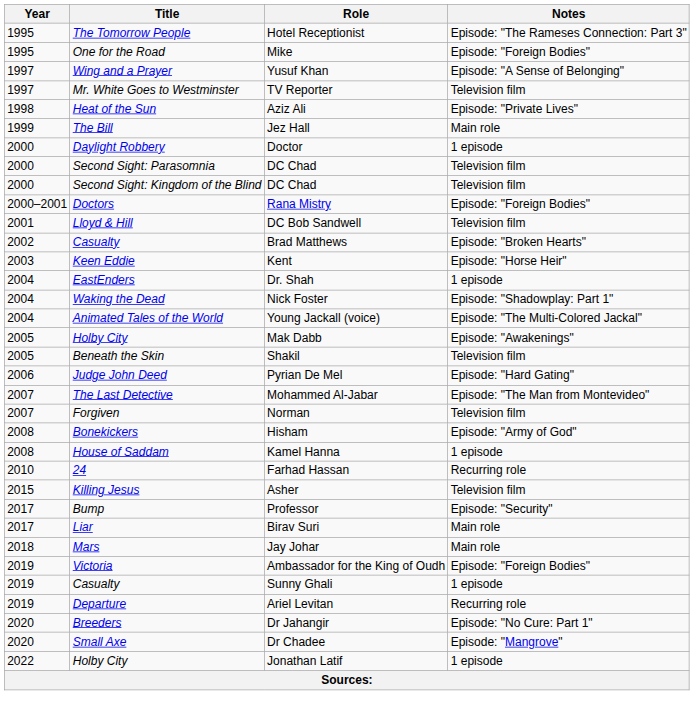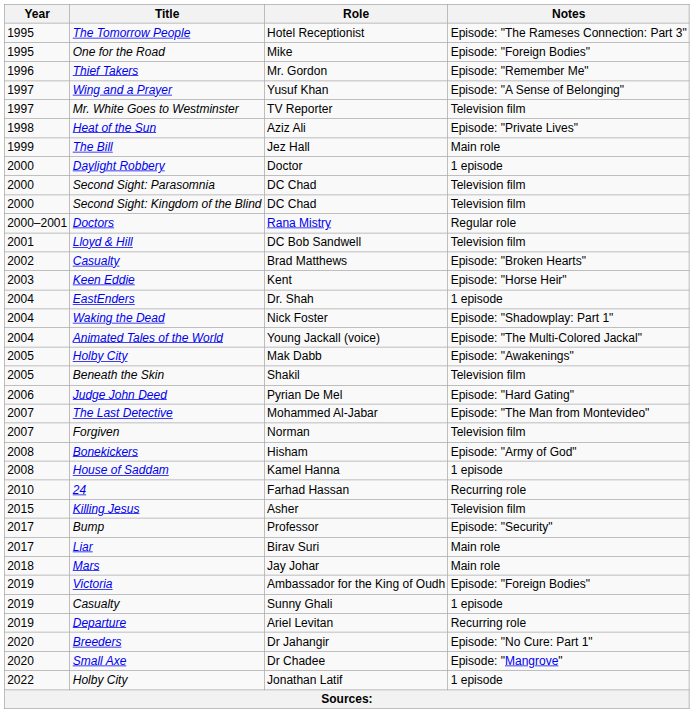 <table class="wikitable">
 <tr>
 <th>Year</th>
 <th>Title</th>
 <th>Role</th>
 <th>Notes</th>
 </tr>
 <tr>
 <td>1995</td>
 <td><em><a href='#'>The Tomorrow People</a></em></td>
 <td>Hotel Receptionist</td>
 <td>Episode: "The Rameses Connection: Part 3"</td>
 </tr>
 <tr>
 <td>1995</td>
 <td><em>One for the Road</em></td>
 <td>Mike</td>
 <td>Episode: "Foreign Bodies"</td>
+</tr>
+<tr>
+<td>1996</td>
+<td><em><a href='#'>Thief Takers</a></em></td>
+<td>Mr. Gordon</td>
+<td>Episode: "Remember Me"</td>
 </tr>
 <tr>
 <td>1997</td>
 <td><em><a href='#'>Wing and a Prayer</a></em></td>
 <td>Yusuf Khan</td>
 <td>Episode: "A Sense of Belonging"</td>
 </tr>
 <tr>
 <td>1997</td>
 <td><em>Mr. White Goes to Westminster</em></td>
 <td>TV Reporter</td>
 <td>Television film</td>
 </tr>
 <tr>
 <td>1998</td>
 <td><em><a href='#'>Heat of the Sun</a></em></td>
 <td>Aziz Ali</td>
 <td>Episode: "Private Lives"</td>
 </tr>
 <tr>
 <td>1999</td>
 <td><em><a href='#'>The Bill</a></em></td>
 <td>Jez Hall</td>
 <td>Main role</td>
 </tr>
 <tr>
 <td>2000</td>
 <td><em><a href='#'>Daylight Robbery</a></em></td>
 <td>Doctor</td>
 <td>1 episode</td>
 </tr>
 <tr>
 <td>2000</td>
 <td><em>Second Sight: Parasomnia</em></td>
 <td>DC Chad</td>
 <td>Television film</td>
 </tr>
 <tr>
 <td>2000</td>
 <td><em>Second Sight: Kingdom of the Blind</em></td>
 <td>DC Chad</td>
 <td>Television film</td>
 </tr>
 <tr>
 <td>2000–2001</td>
 <td><em><a href='#'>Doctors</a></em></td>
 <td><a href='#'>Rana Mistry</a></td>
-<td>Episode: "Foreign Bodies"</td>
+<td>Regular role</td>
 </tr>
 <tr>
 <td>2001</td>
 <td><em><a href='#'>Lloyd & Hill</a></em></td>
 <td>DC Bob Sandwell</td>
 <td>Television film</td>
 </tr>
 <tr>
 <td>2002</td>
 <td><em><a href='#'>Casualty</a></em></td>
 <td>Brad Matthews</td>
 <td>Episode: "Broken Hearts"</td>
 </tr>
 <tr>
 <td>2003</td>
 <td><em><a href='#'>Keen Eddie</a></em></td>
 <td>Kent</td>
 <td>Episode: "Horse Heir"</td>
 </tr>
 <tr>
 <td>2004</td>
 <td><em><a href='#'>EastEnders</a></em></td>
 <td>Dr. Shah</td>
 <td>1 episode</td>
 </tr>
 <tr>
 <td>2004</td>
 <td><em><a href='#'>Waking the Dead</a></em></td>
 <td>Nick Foster</td>
 <td>Episode: "Shadowplay: Part 1"</td>
 </tr>
 <tr>
 <td>2004</td>
 <td><em><a href='#'>Animated Tales of the World</a></em></td>
 <td>Young Jackall (voice)</td>
 <td>Episode: "The Multi-Colored Jackal"</td>
 </tr>
 <tr>
 <td>2005</td>
 <td><em><a href='#'>Holby City</a></em></td>
 <td>Mak Dabb</td>
 <td>Episode: "Awakenings"</td>
 </tr>
 <tr>
 <td>2005</td>
 <td><em>Beneath the Skin</em></td>
 <td>Shakil</td>
 <td>Television film</td>
 </tr>
 <tr>
 <td>2006</td>
 <td><em><a href='#'>Judge John Deed</a></em></td>
 <td>Pyrian De Mel</td>
 <td>Episode: "Hard Gating"</td>
 </tr>
 <tr>
 <td>2007</td>
 <td><em><a href='#'>The Last Detective</a></em></td>
 <td>Mohammed Al-Jabar</td>
 <td>Episode: "The Man from Montevideo"</td>
 </tr>
 <tr>
 <td>2007</td>
 <td><em>Forgiven</em></td>
 <td>Norman</td>
 <td>Television film</td>
 </tr>
 <tr>
 <td>2008</td>
 <td><em><a href='#'>Bonekickers</a></em></td>
 <td>Hisham</td>
 <td>Episode: "Army of God"</td>
 </tr>
 <tr>
 <td>2008</td>
 <td><em><a href='#'>House of Saddam</a></em></td>
 <td>Kamel Hanna</td>
 <td>1 episode</td>
 </tr>
 <tr>
 <td>2010</td>
 <td><em><a href='#'>24</a></em></td>
 <td>Farhad Hassan</td>
 <td>Recurring role</td>
 </tr>
 <tr>
 <td>2015</td>
 <td><em><a href='#'>Killing Jesus</a></em></td>
 <td>Asher</td>
 <td>Television film</td>
 </tr>
 <tr>
 <td>2017</td>
 <td><em>Bump</em></td>
 <td>Professor</td>
 <td>Episode: "Security"</td>
 </tr>
 <tr>
 <td>2017</td>
 <td><em><a href='#'>Liar</a></em></td>
 <td>Birav Suri</td>
 <td>Main role</td>
 </tr>
 <tr>
 <td>2018</td>
 <td><em><a href='#'>Mars</a></em></td>
 <td>Jay Johar</td>
 <td>Main role</td>
 </tr>
 <tr>
 <td>2019</td>
 <td><em><a href='#'>Victoria</a></em></td>
 <td>Ambassador for the King of Oudh</td>
 <td>Episode: "Foreign Bodies"</td>
 </tr>
 <tr>
 <td>2019</td>
 <td><em>Casualty</em></td>
 <td>Sunny Ghali</td>
 <td>1 episode</td>
 </tr>
 <tr>
 <td>2019</td>
 <td><em><a href='#'>Departure</a></em></td>
 <td>Ariel Levitan</td>
 <td>Recurring role</td>
 </tr>
 <tr>
 <td>2020</td>
 <td><em><a href='#'>Breeders</a></em></td>
 <td>Dr Jahangir</td>
 <td>Episode: "No Cure: Part 1"</td>
 </tr>
 <tr>
 <td>2020</td>
 <td><em><a href='#'>Small Axe</a></em></td>
 <td>Dr Chadee</td>
 <td>Episode: "<a href='#'>Mangrove</a>"</td>
 </tr>
 <tr>
 <td>2022</td>
 <td><em>Holby City</em></td>
 <td>Jonathan Latif</td>
 <td>1 episode</td>
 </tr>
 <tr>
 <th colspan="4"><strong>Sources</strong>: </th>
 </tr>
 </table>
